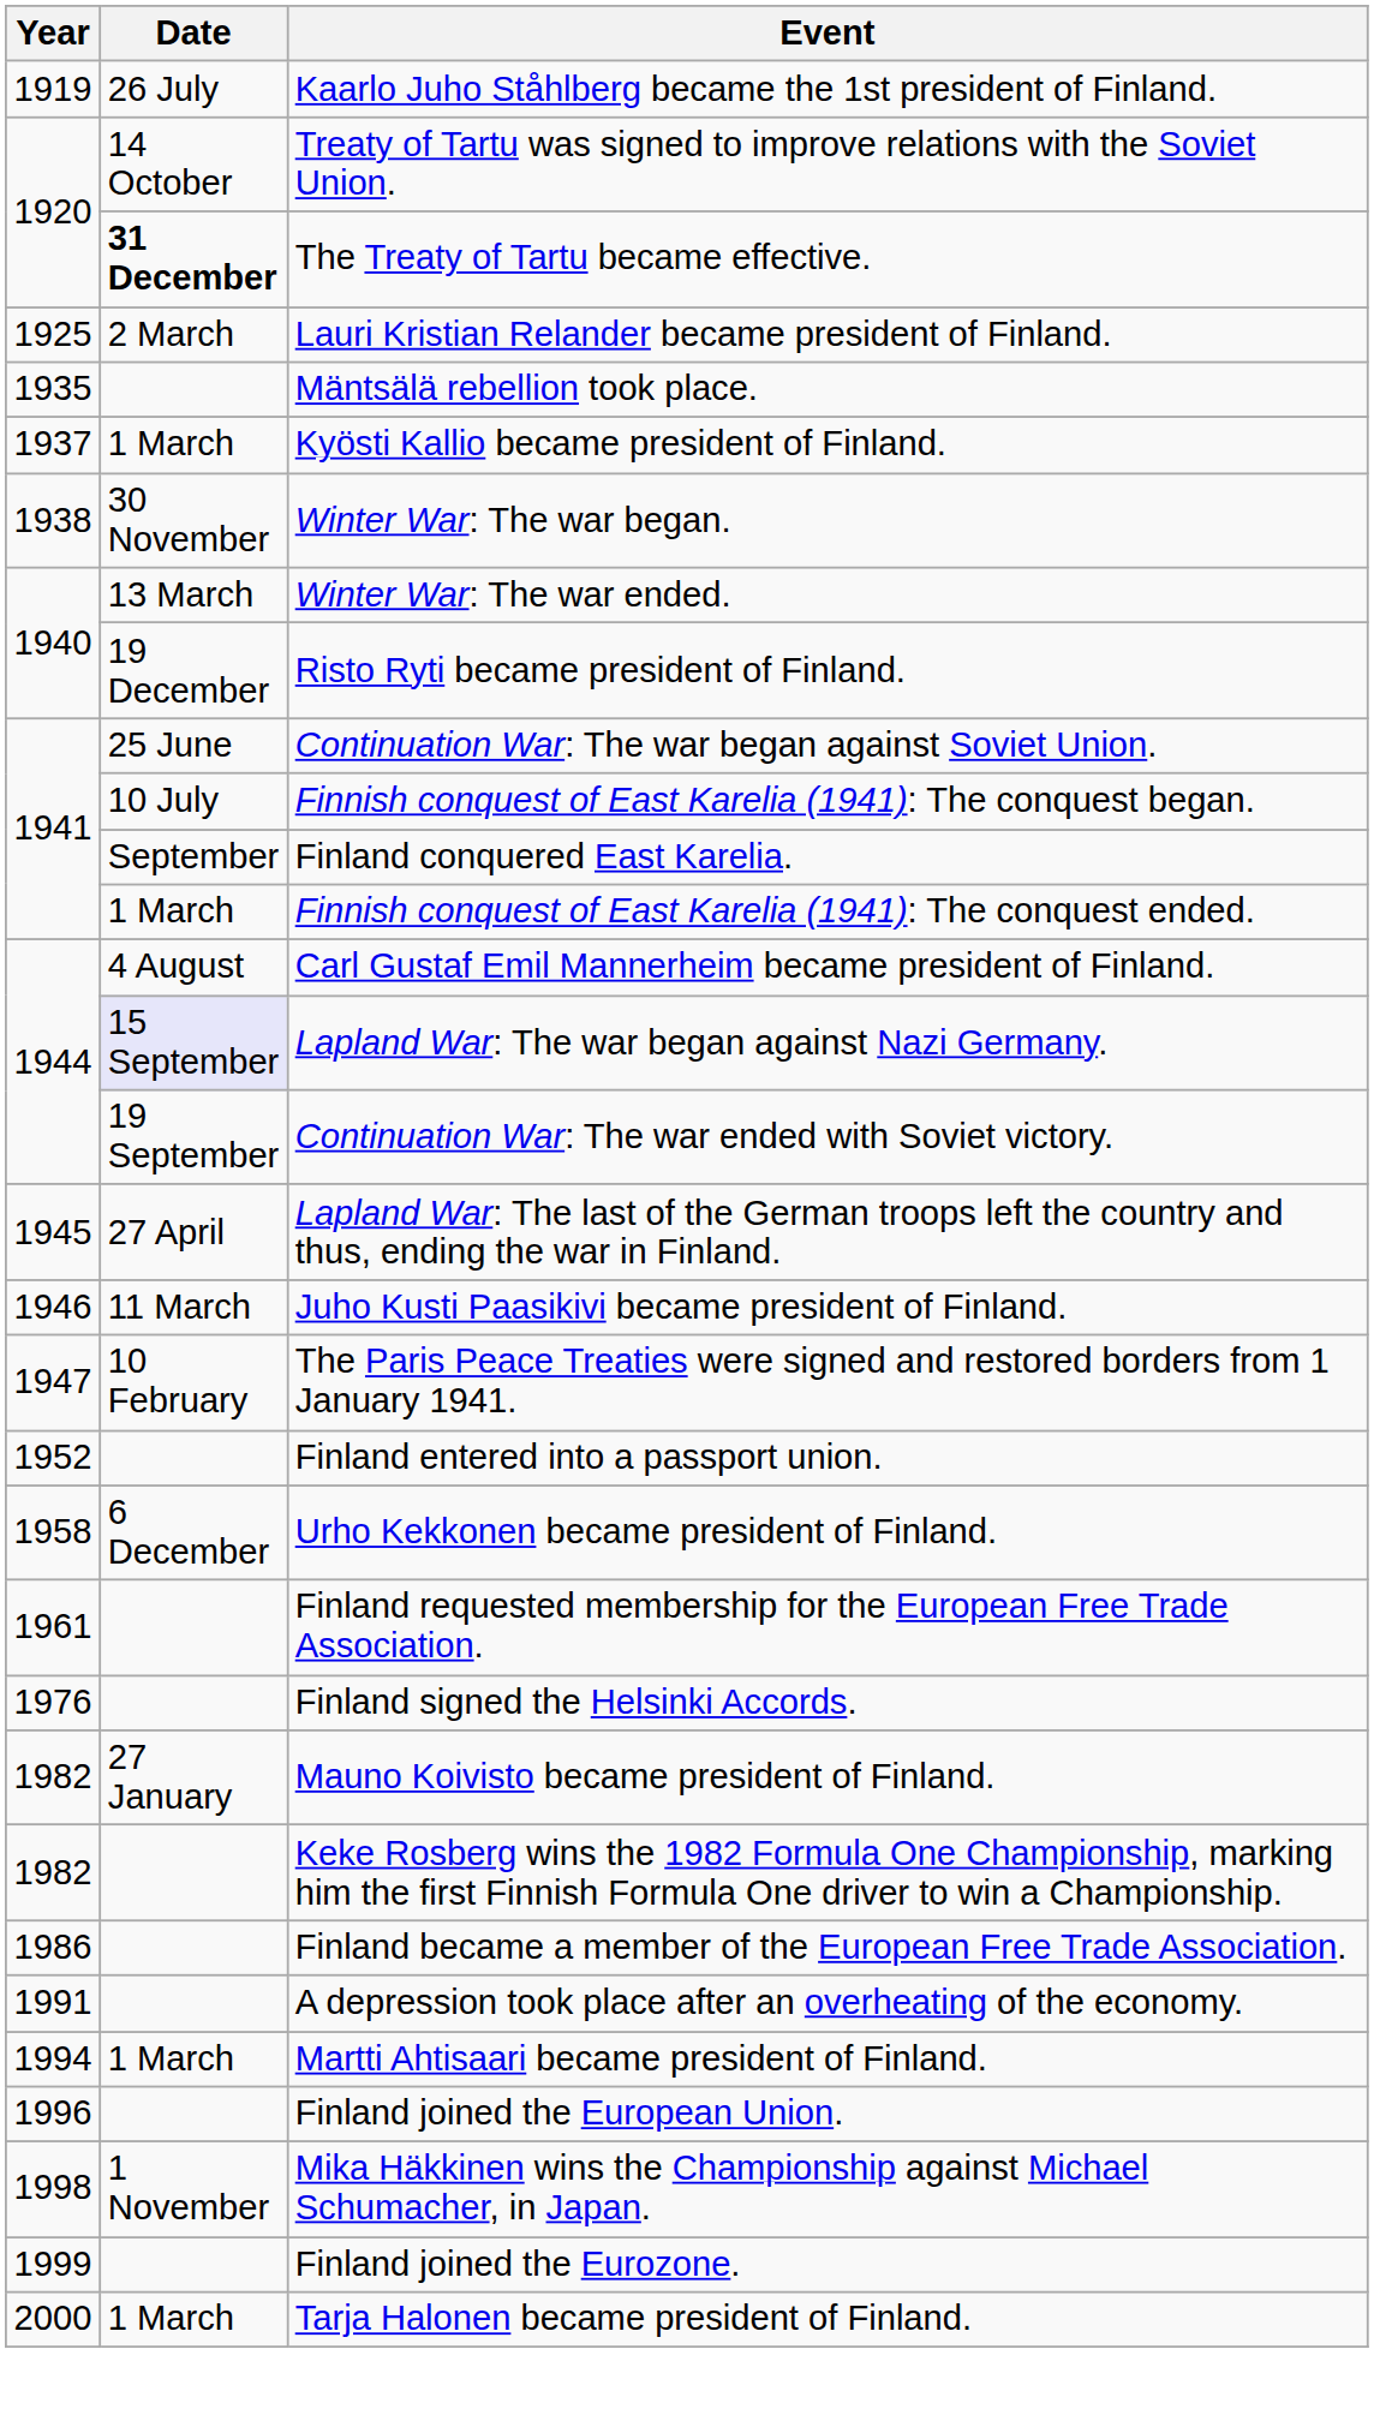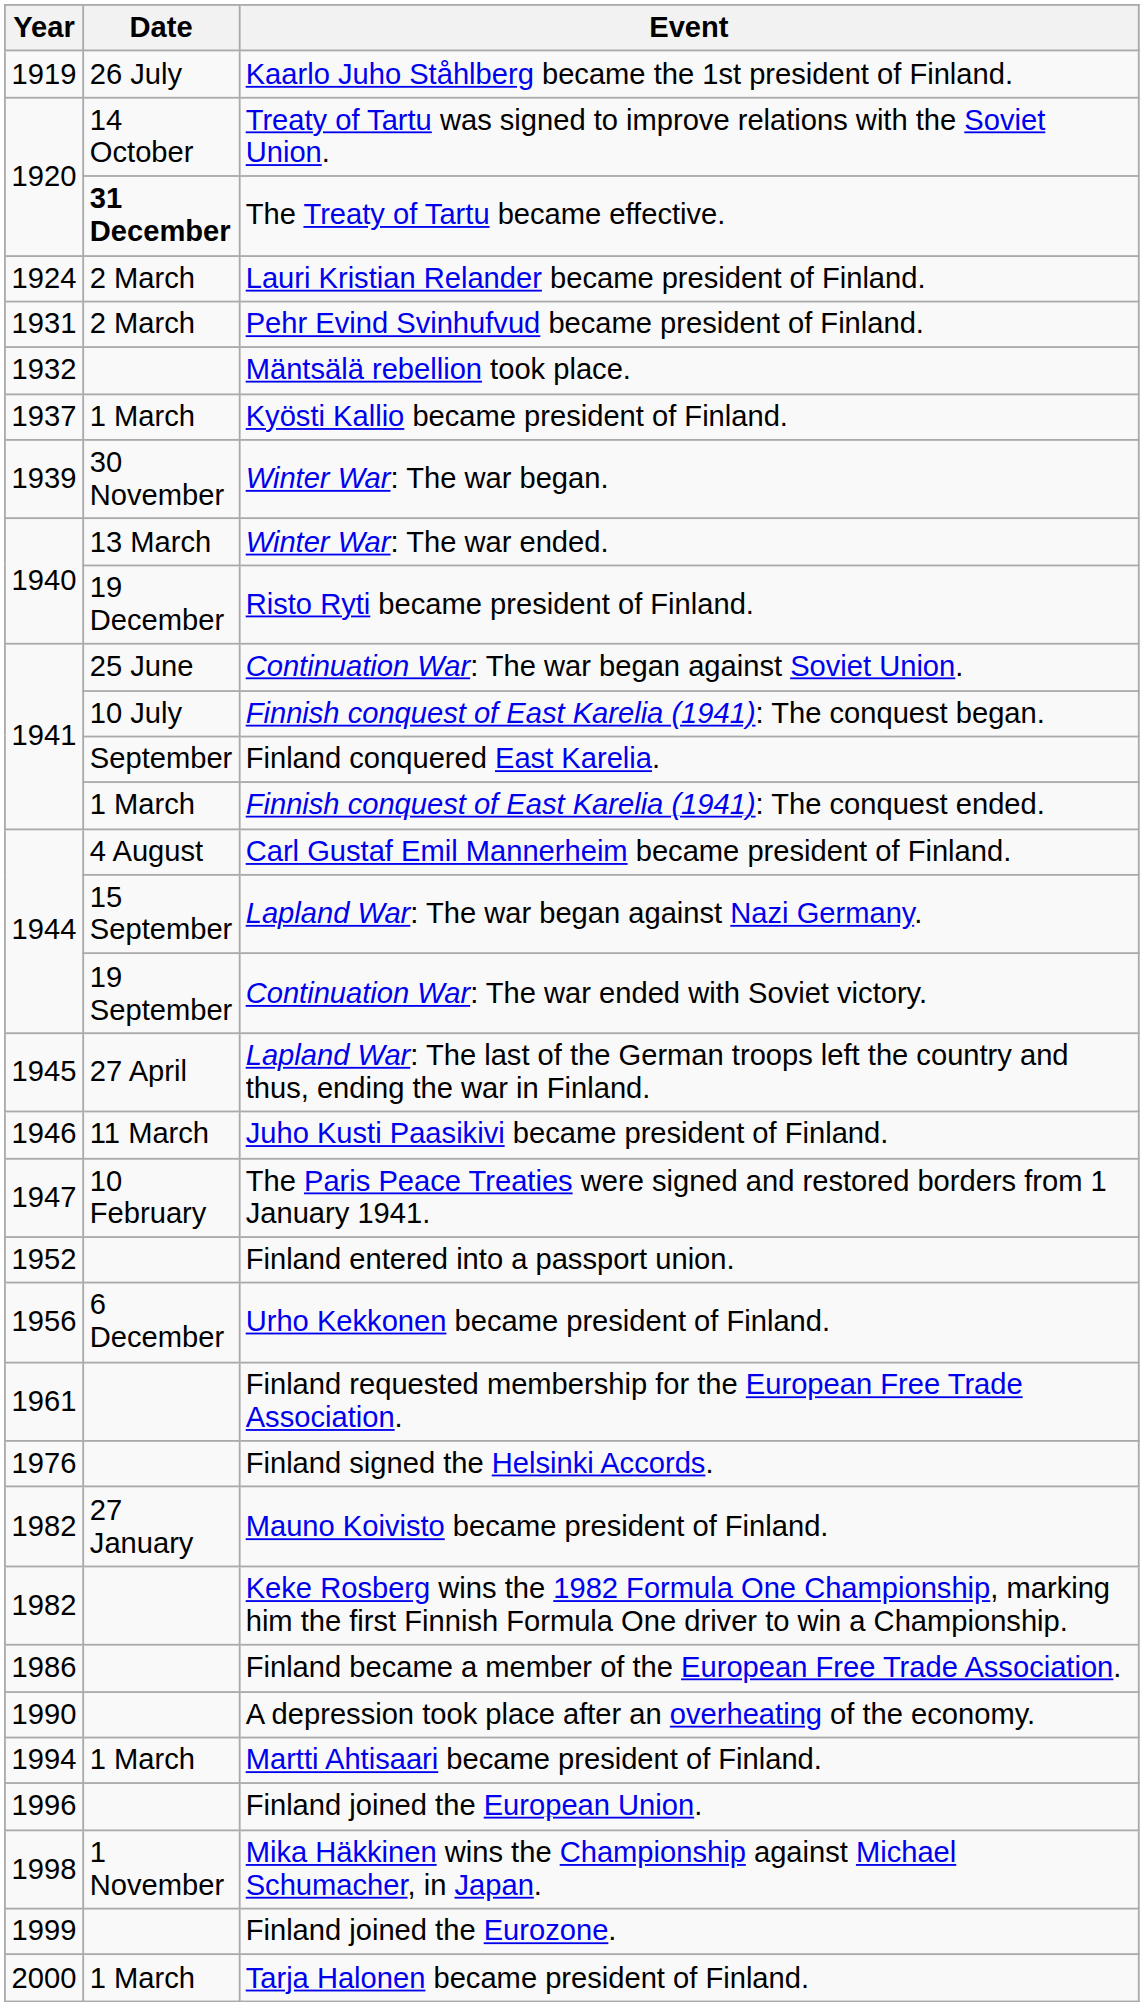 <table class="wikitable" style="width:100%">
 <tr>
 <th style="width:6%">Year</th>
 <th style="width:10%">Date</th>
 <th>Event</th>
 </tr>
 <tr>
 <td>1919</td>
 <td>26 July</td>
 <td><a href='#'>Kaarlo Juho Ståhlberg</a> became the 1st president of Finland.</td>
 </tr>
 <tr>
 <td rowspan="2">1920</td>
 <td>14 October</td>
 <td><a href='#'>Treaty of Tartu</a> was signed to improve relations with the <a href='#'>Soviet Union</a>.</td>
 </tr>
 <tr>
 <td><strong>31 December</strong></td>
 <td>The <a href='#'>Treaty of Tartu</a> became effective.</td>
 </tr>
 <tr>
-<td>1925</td>
+<td>1924</td>
 <td>2 March</td>
 <td><a href='#'>Lauri Kristian Relander</a> became president of Finland.</td>
 </tr>
 <tr>
-<td>1935</td>
+<td>1931</td>
+<td>2 March</td>
+<td><a href='#'>Pehr Evind Svinhufvud</a> became president of Finland.</td>
+</tr>
+<tr>
+<td>1932</td>
 <td></td>
 <td><a href='#'>Mäntsälä rebellion</a> took place.</td>
 </tr>
 <tr>
 <td>1937</td>
 <td>1 March</td>
 <td><a href='#'>Kyösti Kallio</a> became president of Finland.</td>
 </tr>
 <tr>
-<td>1938</td>
+<td>1939</td>
 <td>30 November</td>
 <td><em><a href='#'>Winter War</a></em>: The war began.</td>
 </tr>
 <tr>
 <td rowspan="2">1940</td>
 <td>13 March</td>
 <td><em><a href='#'>Winter War</a></em>: The war ended.</td>
 </tr>
 <tr>
 <td>19 December</td>
 <td><a href='#'>Risto Ryti</a> became president of Finland.</td>
 </tr>
 <tr>
 <td rowspan="4">1941</td>
 <td>25 June</td>
 <td><em><a href='#'>Continuation War</a></em>: The war began against <a href='#'>Soviet Union</a>.</td>
 </tr>
 <tr>
 <td>10 July</td>
 <td><em><a href='#'>Finnish conquest of East Karelia (1941)</a></em>: The conquest began.</td>
 </tr>
 <tr>
 <td>September</td>
 <td>Finland conquered <a href='#'>East Karelia</a>.</td>
 </tr>
 <tr>
 <td>1 March</td>
 <td><em><a href='#'>Finnish conquest of East Karelia (1941)</a></em>: The conquest ended.</td>
 </tr>
 <tr>
 <td rowspan="3">1944</td>
 <td>4 August</td>
 <td><a href='#'>Carl Gustaf Emil Mannerheim</a> became president of Finland.</td>
 </tr>
 <tr>
-<td style="background: lavender;">15 September</td>
+<td>15 September</td>
 <td><em><a href='#'>Lapland War</a></em>: The war began against <a href='#'>Nazi Germany</a>.</td>
 </tr>
 <tr>
 <td>19 September</td>
 <td><em><a href='#'>Continuation War</a></em>: The war ended with Soviet victory.</td>
 </tr>
 <tr>
 <td>1945</td>
 <td>27 April</td>
 <td><em><a href='#'>Lapland War</a></em>: The last of the German troops left the country and thus, ending the war in Finland.</td>
 </tr>
 <tr>
 <td>1946</td>
 <td>11 March</td>
 <td><a href='#'>Juho Kusti Paasikivi</a> became president of Finland.</td>
 </tr>
 <tr>
 <td>1947</td>
 <td>10 February</td>
 <td>The <a href='#'>Paris Peace Treaties</a> were signed and restored borders from 1 January 1941.</td>
 </tr>
 <tr>
 <td>1952</td>
 <td></td>
 <td>Finland entered into a passport union.</td>
 </tr>
 <tr>
-<td>1958</td>
+<td>1956</td>
 <td>6 December</td>
 <td><a href='#'>Urho Kekkonen</a> became president of Finland.</td>
 </tr>
 <tr>
 <td>1961</td>
 <td></td>
 <td>Finland requested membership for the <a href='#'>European Free Trade Association</a>.</td>
 </tr>
 <tr>
 <td>1976</td>
 <td></td>
 <td>Finland signed the <a href='#'>Helsinki Accords</a>.</td>
 </tr>
 <tr>
 <td>1982</td>
 <td>27 January</td>
 <td><a href='#'>Mauno Koivisto</a> became president of Finland.</td>
 </tr>
 <tr>
 <td>1982</td>
 <td></td>
 <td><a href='#'>Keke Rosberg</a> wins the <a href='#'>1982 Formula One Championship</a>, marking him the first Finnish Formula One driver to win a Championship.</td>
 </tr>
 <tr>
 <td>1986</td>
 <td></td>
 <td>Finland became a member of the <a href='#'>European Free Trade Association</a>.</td>
 </tr>
 <tr>
-<td>1991</td>
+<td>1990</td>
 <td></td>
 <td>A depression took place after an <a href='#'>overheating</a> of the economy.</td>
 </tr>
 <tr>
 <td>1994</td>
 <td>1 March</td>
 <td><a href='#'>Martti Ahtisaari</a> became president of Finland.</td>
 </tr>
 <tr>
 <td>1996</td>
 <td></td>
 <td>Finland joined the <a href='#'>European Union</a>.</td>
 </tr>
 <tr>
 <td>1998</td>
 <td>1 November</td>
 <td><a href='#'>Mika Häkkinen</a> wins the <a href='#'>Championship</a> against <a href='#'>Michael Schumacher</a>, in <a href='#'>Japan</a>.</td>
 </tr>
 <tr>
 <td>1999</td>
 <td></td>
 <td>Finland joined the <a href='#'>Eurozone</a>.</td>
 </tr>
 <tr>
 <td>2000</td>
 <td>1 March</td>
 <td><a href='#'>Tarja Halonen</a> became president of Finland.</td>
 </tr>
 </table>
